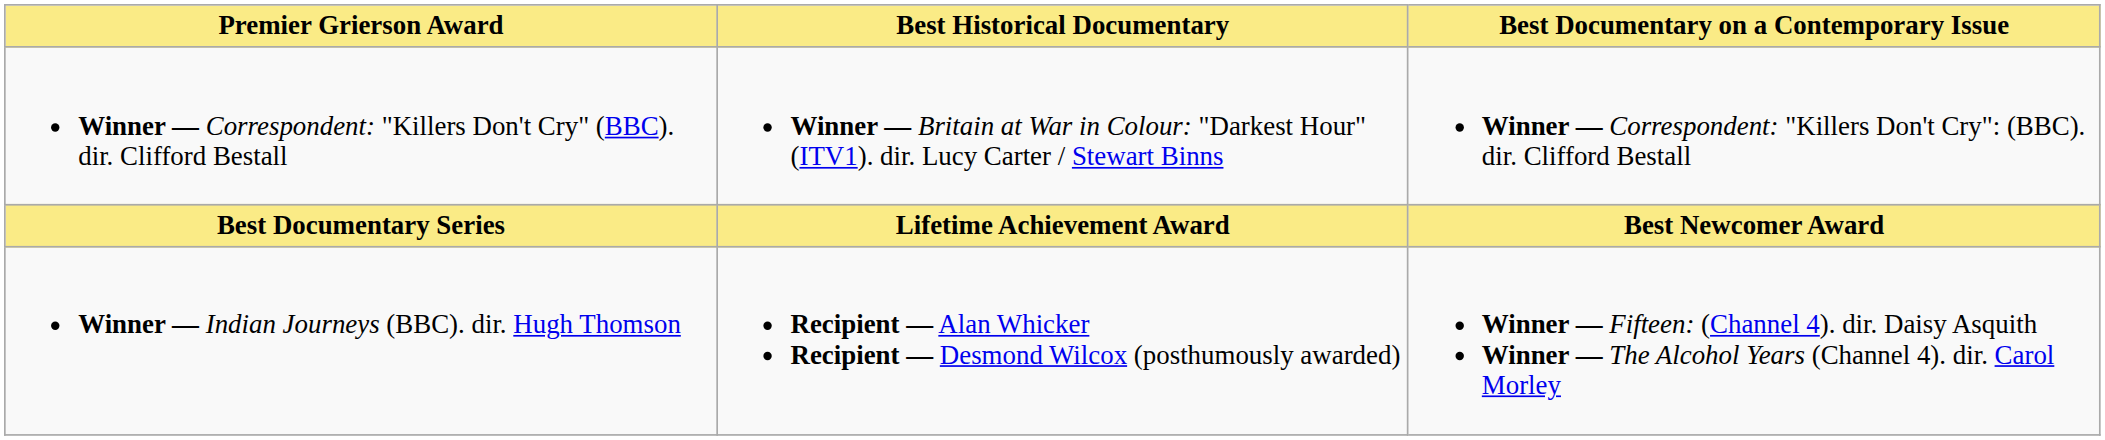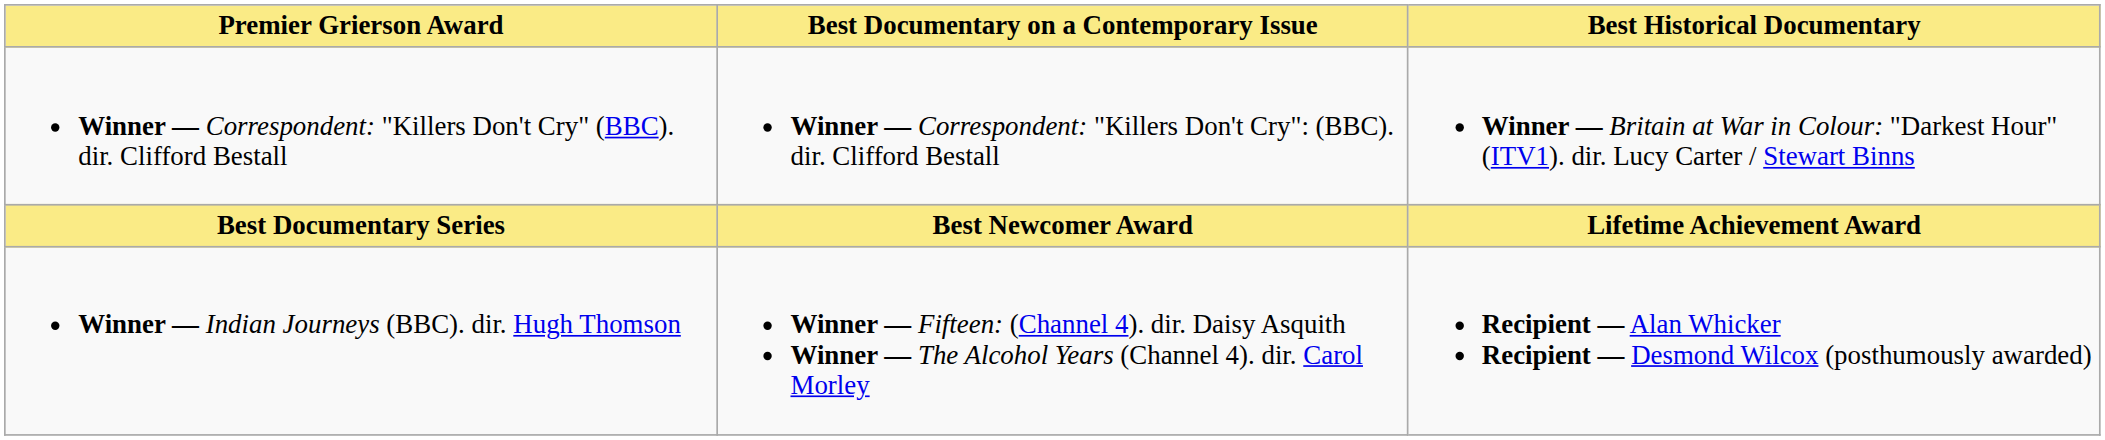 <table class="wikitable" style="font-size:100%">
 <tr>
 <th style="background:#FAEB86;" width="34%"><strong>Premier Grierson Award</strong></th>
+<th style="background:#FAEB86;" width="33%"><strong>Best Documentary on a Contemporary Issue</strong></th>
 <th style="background:#FAEB86;" width="33%"><strong>Best Historical Documentary</strong></th>
-<th style="background:#FAEB86;" width="33%"><strong>Best Documentary on a Contemporary Issue</strong></th>
 </tr>
 <tr>
 <td style="vertical-align:top"><br><ul><li><strong>Winner —</strong> <em>Correspondent:</em> "Killers Don't Cry" (<a href='#'>BBC</a>). dir. Clifford Bestall</li></ul></td>
+<td style="vertical-align:top"><br><ul><li><strong>Winner —</strong> <em>Correspondent:</em> "Killers Don't Cry": (BBC). dir. Clifford Bestall</li></ul></td>
 <td style="vertical-align:top"><br><ul><li><strong>Winner —</strong> <em>Britain at War in Colour:</em> "Darkest Hour" (<a href='#'>ITV1</a>). dir. Lucy Carter / <a href='#'>Stewart Binns</a></li></ul></td>
-<td style="vertical-align:top"><br><ul><li><strong>Winner —</strong> <em>Correspondent:</em> "Killers Don't Cry": (BBC). dir. Clifford Bestall</li></ul></td>
 </tr>
 <tr>
 <th style="background:#FAEB86;" width="34%"><strong>Best Documentary Series</strong></th>
+<th style="background:#FAEB86;" width="33%"><strong>Best Newcomer Award</strong></th>
 <th style="background:#FAEB86;" width="33%"><strong>Lifetime Achievement Award</strong></th>
-<th style="background:#FAEB86;" width="33%"><strong>Best Newcomer Award</strong></th>
 </tr>
 <tr>
 <td style="vertical-align:top"><br><ul><li><strong>Winner —</strong> <em>Indian Journeys</em> (BBC). dir. <a href='#'>Hugh Thomson</a></li></ul></td>
+<td style="vertical-align:top"><br><ul><li><strong>Winner —</strong> <em>Fifteen:</em> (<a href='#'>Channel 4</a>). dir. Daisy Asquith</li><li><strong>Winner —</strong> <em>The Alcohol Years</em> (Channel 4). dir. <a href='#'>Carol Morley</a></li></ul></td>
 <td style="vertical-align:top"><br><ul><li><strong>Recipient —</strong> <a href='#'>Alan Whicker</a></li><li><strong>Recipient —</strong> <a href='#'>Desmond Wilcox</a> (posthumously awarded)</li></ul></td>
-<td style="vertical-align:top"><br><ul><li><strong>Winner —</strong> <em>Fifteen:</em> (<a href='#'>Channel 4</a>). dir. Daisy Asquith</li><li><strong>Winner —</strong> <em>The Alcohol Years</em> (Channel 4). dir. <a href='#'>Carol Morley</a></li></ul></td>
 </tr>
 </table>
